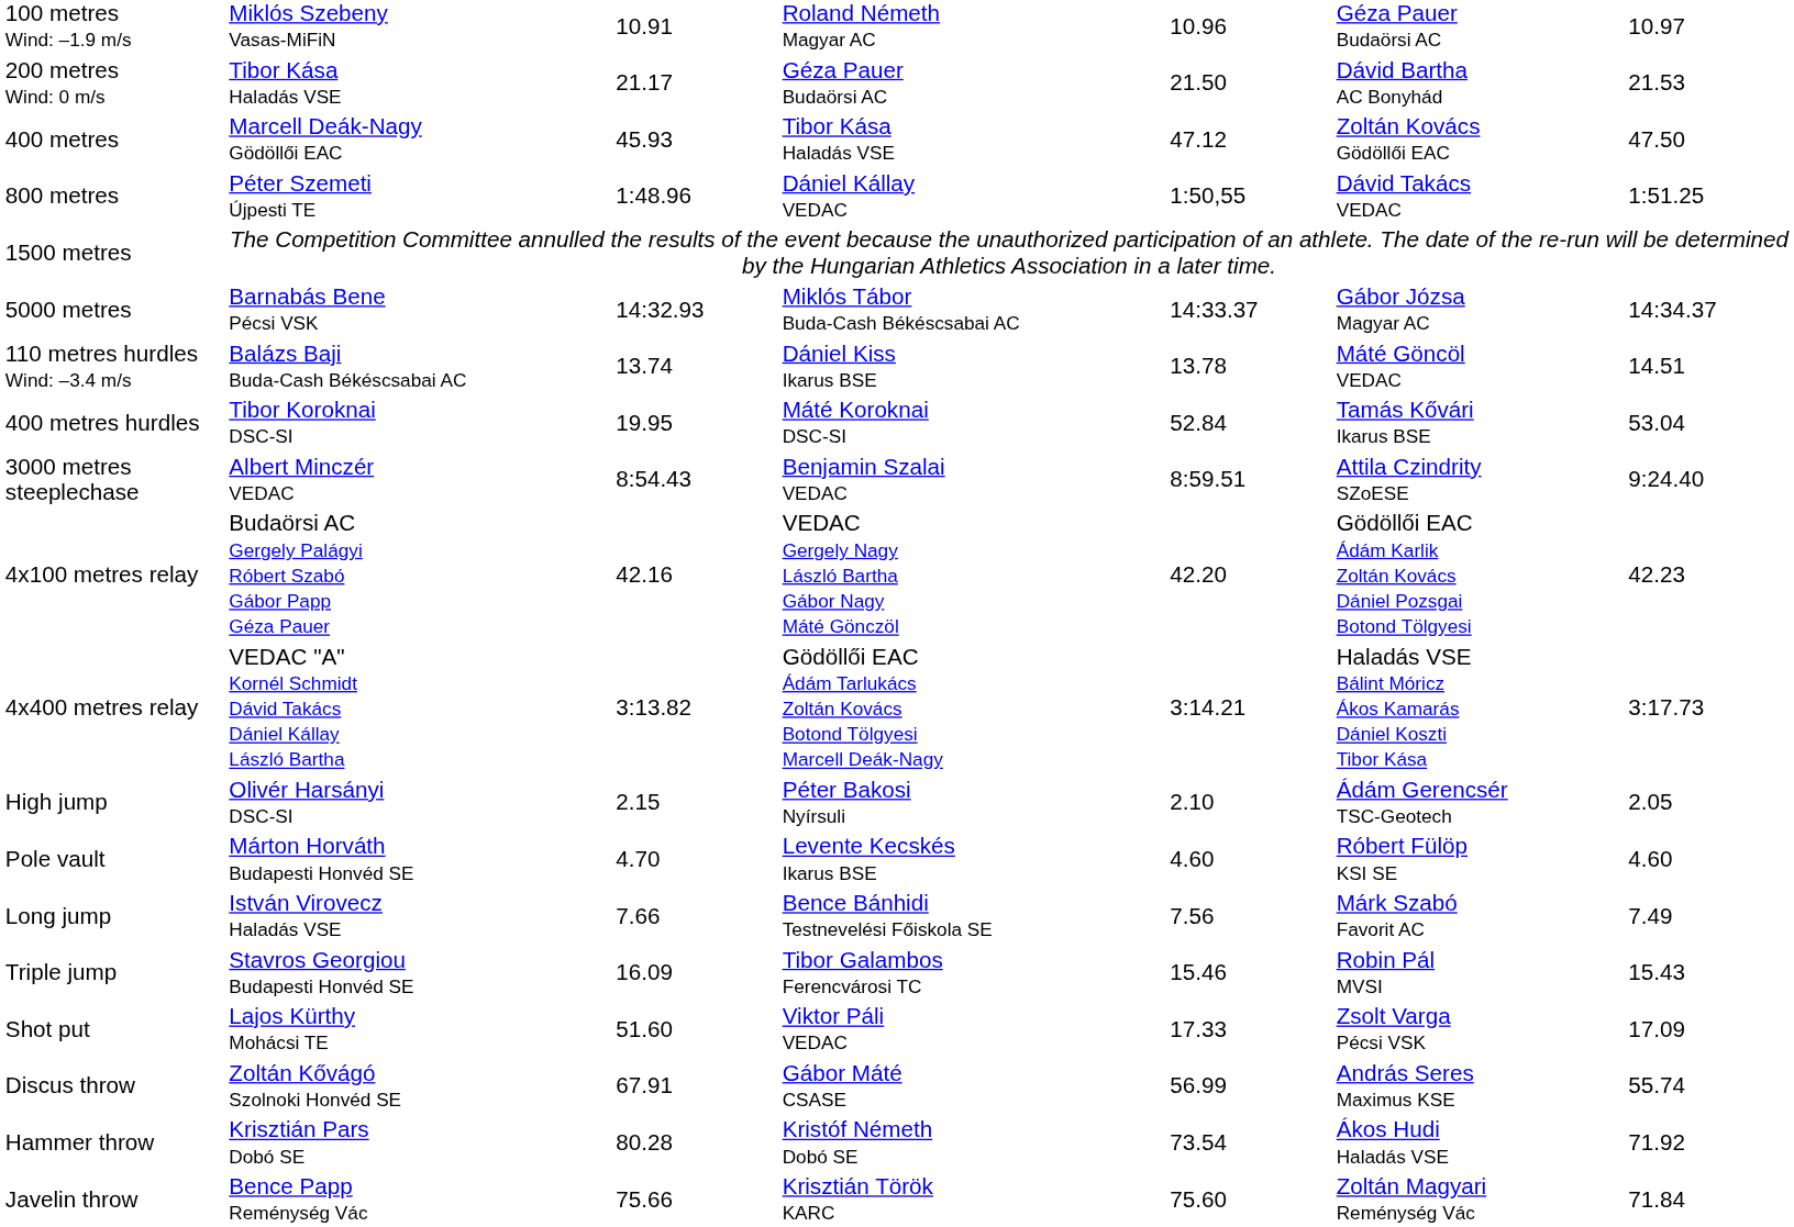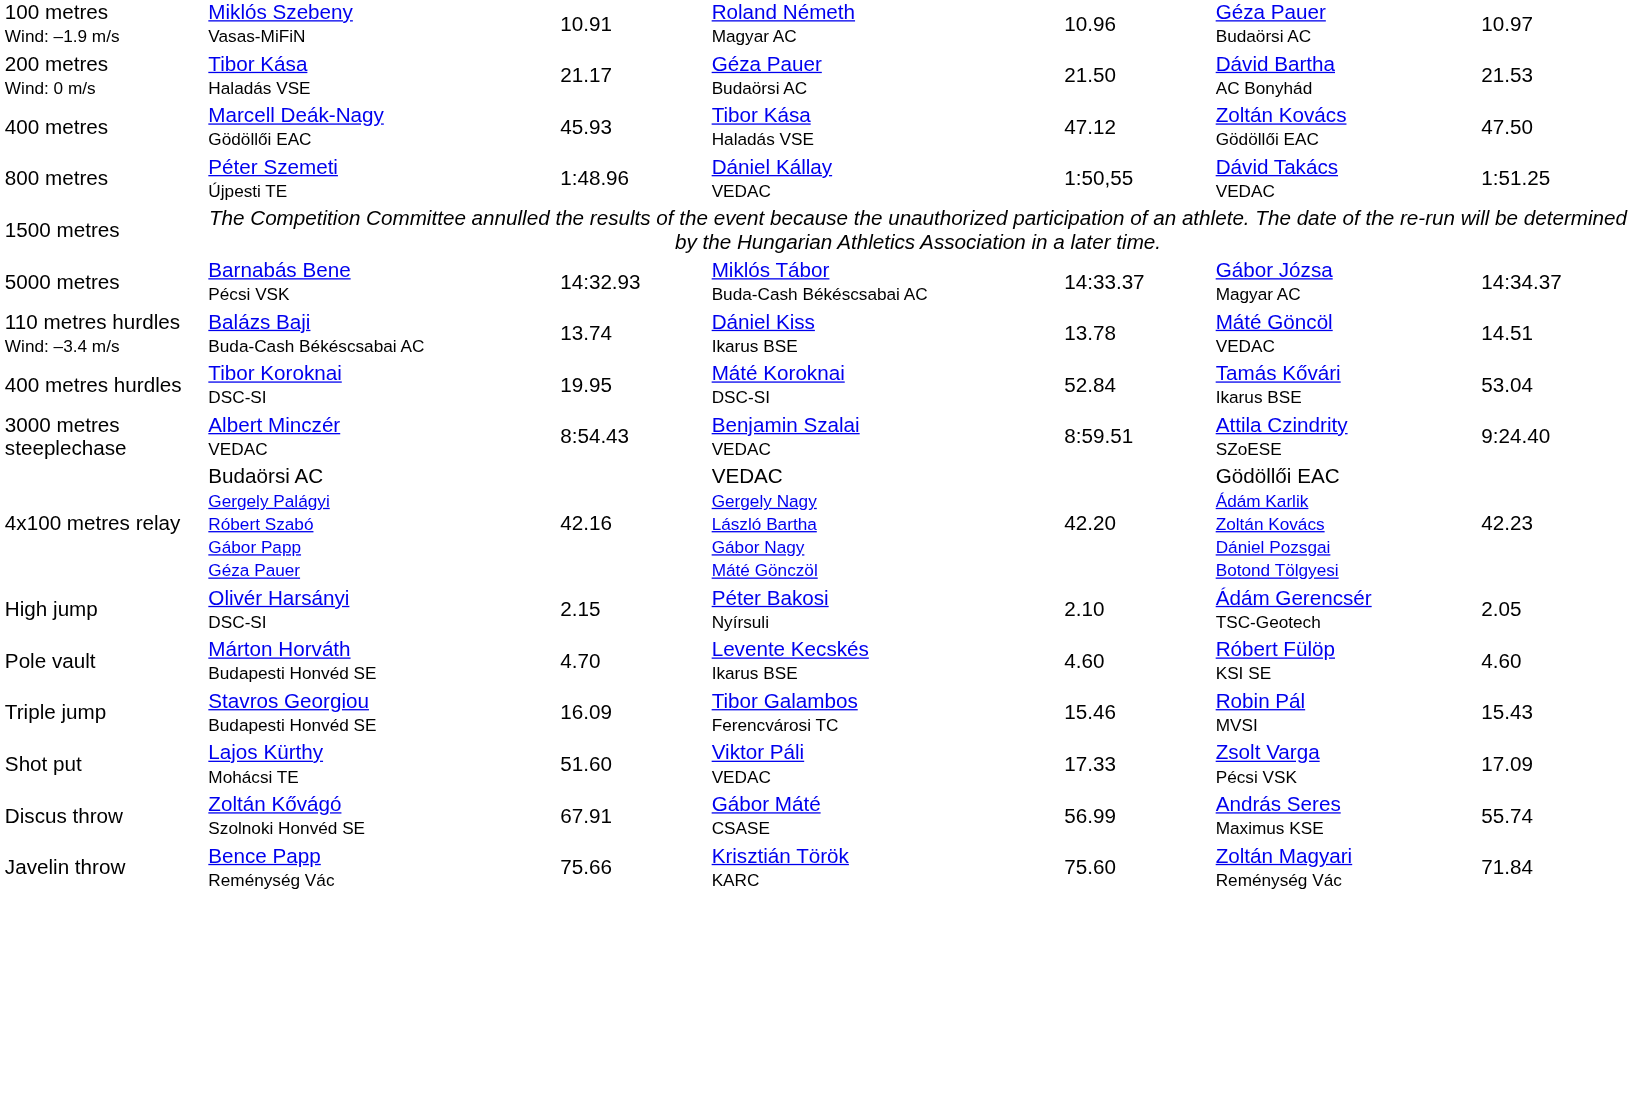 <table>
 <tr>
 <td>100 metres <br><small>Wind: –1.9 m/s</small></td>
 <td><a href='#'>Miklós Szebeny</a><br><small>Vasas-MiFiN</small></td>
 <td>10.91</td>
 <td><a href='#'>Roland Németh</a><br><small>Magyar AC</small></td>
 <td>10.96</td>
 <td><a href='#'>Géza Pauer</a><br><small>Budaörsi AC</small></td>
 <td>10.97</td>
 </tr>
 <tr>
 <td>200 metres <br><small>Wind: 0 m/s</small></td>
 <td><a href='#'>Tibor Kása</a><br><small>Haladás VSE</small></td>
 <td>21.17</td>
 <td><a href='#'>Géza Pauer</a><br><small>Budaörsi AC</small></td>
 <td>21.50</td>
 <td><a href='#'>Dávid Bartha</a><br><small>AC Bonyhád</small></td>
 <td>21.53</td>
 </tr>
 <tr>
 <td>400 metres</td>
 <td><a href='#'>Marcell Deák-Nagy</a><br><small>Gödöllői EAC</small></td>
 <td>45.93</td>
 <td><a href='#'>Tibor Kása</a><br><small>Haladás VSE</small></td>
 <td>47.12</td>
 <td><a href='#'>Zoltán Kovács</a><br><small>Gödöllői EAC</small></td>
 <td>47.50</td>
 </tr>
 <tr>
 <td>800 metres</td>
 <td><a href='#'>Péter Szemeti</a><br><small>Újpesti TE</small></td>
 <td>1:48.96</td>
 <td><a href='#'>Dániel Kállay</a><br><small>VEDAC</small></td>
 <td>1:50,55</td>
 <td><a href='#'>Dávid Takács</a><br><small>VEDAC</small></td>
 <td>1:51.25</td>
 </tr>
 <tr>
 <td>1500 metres</td>
 <td colspan=6 align=center><em>The Competition Committee annulled the results of the event because the unauthorized participation of an athlete. The date of the re-run will be determined by the Hungarian Athletics Association in a later time.</em></td>
 </tr>
 <tr>
 <td>5000 metres</td>
 <td><a href='#'>Barnabás Bene</a><br><small>Pécsi VSK</small></td>
 <td>14:32.93</td>
 <td><a href='#'>Miklós Tábor</a><br><small>Buda-Cash Békéscsabai AC</small></td>
 <td>14:33.37</td>
 <td><a href='#'>Gábor Józsa</a><br><small>Magyar AC</small></td>
 <td>14:34.37</td>
 </tr>
 <tr>
 <td>110 metres hurdles<br><small>Wind: –3.4 m/s</small></td>
 <td><a href='#'>Balázs Baji</a><br><small>Buda-Cash Békéscsabai AC</small></td>
 <td>13.74</td>
 <td><a href='#'>Dániel Kiss</a><br><small>Ikarus BSE</small></td>
 <td>13.78</td>
 <td><a href='#'>Máté Göncöl</a><br><small>VEDAC</small></td>
 <td>14.51</td>
 </tr>
 <tr>
 <td>400 metres hurdles</td>
 <td><a href='#'>Tibor Koroknai</a><br><small>DSC-SI</small></td>
 <td>19.95</td>
 <td><a href='#'>Máté Koroknai</a><br><small>DSC-SI</small></td>
 <td>52.84</td>
 <td><a href='#'>Tamás Kővári</a><br><small>Ikarus BSE</small></td>
 <td>53.04</td>
 </tr>
 <tr>
 <td>3000 metres steeplechase</td>
 <td><a href='#'>Albert Minczér</a><br><small>VEDAC</small></td>
 <td>8:54.43</td>
 <td><a href='#'>Benjamin Szalai</a><br><small>VEDAC</small></td>
 <td>8:59.51</td>
 <td><a href='#'>Attila Czindrity</a><br><small>SZoESE</small></td>
 <td>9:24.40</td>
 </tr>
 <tr>
 <td>4x100 metres relay</td>
 <td>Budaörsi AC<br><small><a href='#'>Gergely Palágyi</a><br><a href='#'>Róbert Szabó</a><br><a href='#'>Gábor Papp</a><br><a href='#'>Géza Pauer</a></small></td>
 <td>42.16</td>
 <td>VEDAC<br><small><a href='#'>Gergely Nagy</a><br><a href='#'>László Bartha</a><br><a href='#'>Gábor Nagy</a><br><a href='#'>Máté Gönczöl</a> </small></td>
 <td>42.20</td>
 <td>Gödöllői EAC<br><small><a href='#'>Ádám Karlik</a><br><a href='#'>Zoltán Kovács</a><br><a href='#'>Dániel Pozsgai</a><br><a href='#'>Botond Tölgyesi</a></small></td>
 <td>42.23</td>
 </tr>
 <tr>
-<td>4x400 metres relay</td>
-<td>VEDAC "A"<br><small><a href='#'>Kornél Schmidt</a><br><a href='#'>Dávid Takács</a><br><a href='#'>Dániel Kállay</a><br><a href='#'>László Bartha</a></small></td>
-<td>3:13.82</td>
-<td>Gödöllői EAC<br><small><a href='#'>Ádám Tarlukács</a><br><a href='#'>Zoltán Kovács</a><br><a href='#'>Botond Tölgyesi</a><br><a href='#'>Marcell Deák-Nagy</a></small></td>
-<td>3:14.21</td>
-<td>Haladás VSE<br><small><a href='#'>Bálint Móricz</a><br><a href='#'>Ákos Kamarás</a><br><a href='#'>Dániel Koszti</a><br><a href='#'>Tibor Kása</a></small></td>
-<td>3:17.73</td>
-</tr>
-<tr>
 <td>High jump</td>
 <td><a href='#'>Olivér Harsányi</a><br><small>DSC-SI</small></td>
 <td>2.15</td>
 <td><a href='#'>Péter Bakosi</a><br><small>Nyírsuli</small></td>
 <td>2.10</td>
 <td><a href='#'>Ádám Gerencsér</a><br><small>TSC-Geotech</small></td>
 <td>2.05</td>
 </tr>
 <tr>
 <td>Pole vault</td>
 <td><a href='#'>Márton Horváth</a><br><small>Budapesti Honvéd SE</small></td>
 <td>4.70</td>
 <td><a href='#'>Levente Kecskés</a><br><small>Ikarus BSE</small></td>
 <td>4.60</td>
 <td><a href='#'>Róbert Fülöp</a><br><small>KSI SE</small></td>
 <td>4.60</td>
-</tr>
-<tr>
-<td>Long jump</td>
-<td><a href='#'>István Virovecz</a><br><small>Haladás VSE</small></td>
-<td>7.66</td>
-<td><a href='#'>Bence Bánhidi</a><br><small>Testnevelési Főiskola SE</small></td>
-<td>7.56</td>
-<td><a href='#'>Márk Szabó</a><br><small>Favorit AC</small></td>
-<td>7.49</td>
 </tr>
 <tr>
 <td>Triple jump</td>
 <td><a href='#'>Stavros Georgiou</a><br><small>Budapesti Honvéd SE</small></td>
 <td>16.09</td>
 <td><a href='#'>Tibor Galambos</a><br><small>Ferencvárosi TC</small></td>
 <td>15.46</td>
 <td><a href='#'>Robin Pál</a><br><small>MVSI</small></td>
 <td>15.43</td>
 </tr>
 <tr>
 <td>Shot put</td>
 <td><a href='#'>Lajos Kürthy</a><br><small>Mohácsi TE</small></td>
 <td>51.60</td>
 <td><a href='#'>Viktor Páli</a><br><small>VEDAC</small></td>
 <td>17.33</td>
 <td><a href='#'>Zsolt Varga</a><br><small>Pécsi VSK</small></td>
 <td>17.09</td>
 </tr>
 <tr>
 <td>Discus throw</td>
 <td><a href='#'>Zoltán Kővágó</a><br><small>Szolnoki Honvéd SE</small></td>
 <td>67.91</td>
 <td><a href='#'>Gábor Máté</a><br><small>CSASE</small></td>
 <td>56.99</td>
 <td><a href='#'>András Seres</a><br><small>Maximus KSE</small></td>
 <td>55.74</td>
 </tr>
 <tr>
-<td>Hammer throw</td>
-<td><a href='#'>Krisztián Pars</a><br><small>Dobó SE</small></td>
-<td>80.28</td>
-<td><a href='#'>Kristóf Németh</a><br><small>Dobó SE</small></td>
-<td>73.54</td>
-<td><a href='#'>Ákos Hudi</a><br><small>Haladás VSE</small></td>
-<td>71.92</td>
-</tr>
-<tr>
 <td>Javelin throw</td>
 <td><a href='#'>Bence Papp</a><br><small>Reménység Vác</small></td>
 <td>75.66</td>
 <td><a href='#'>Krisztián Török</a><br><small>KARC</small></td>
 <td>75.60</td>
 <td><a href='#'>Zoltán Magyari</a><br><small>Reménység Vác</small></td>
 <td>71.84</td>
 </tr>
 <tr>
 </tr>
 </table>
